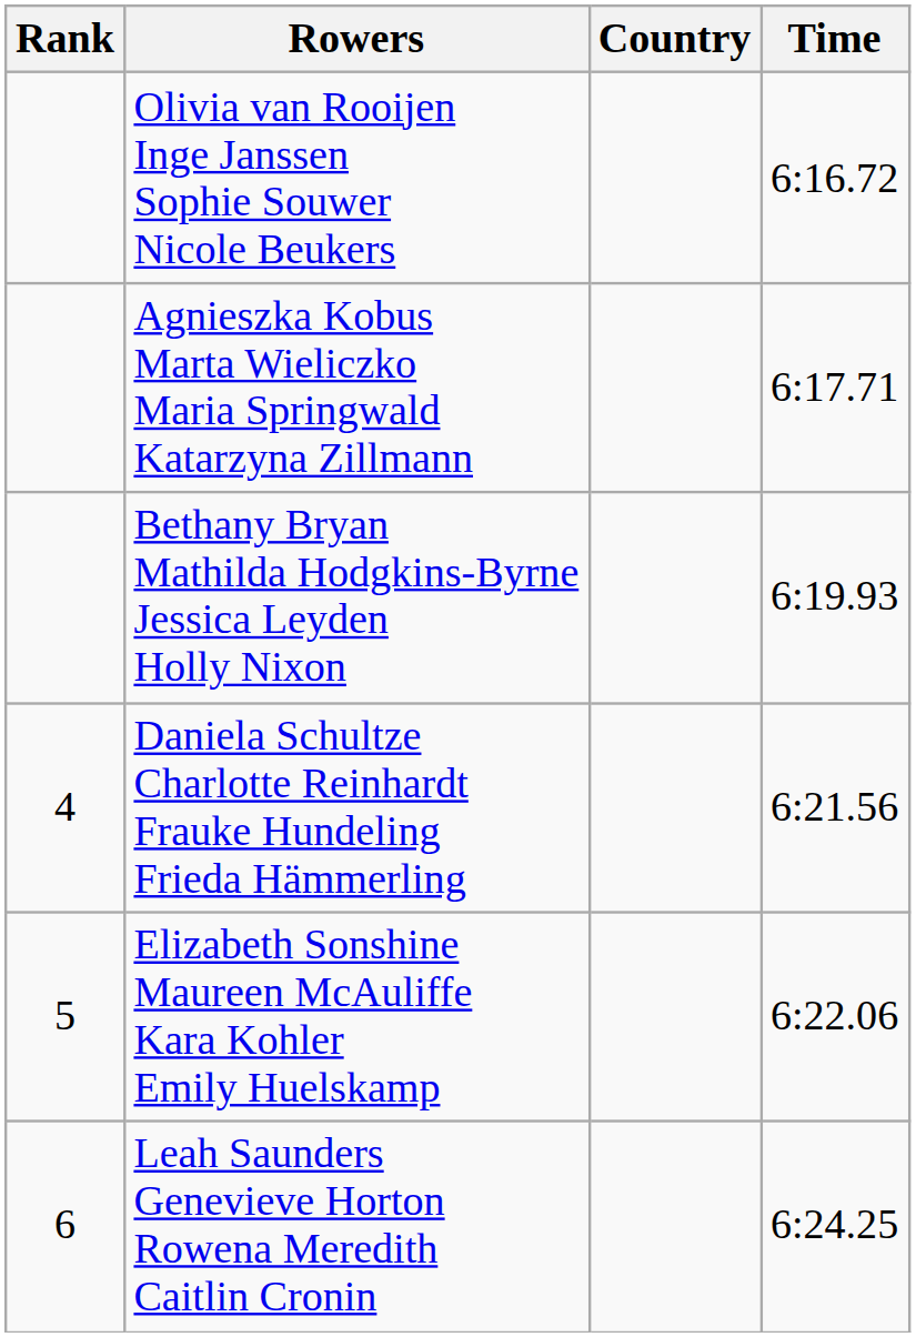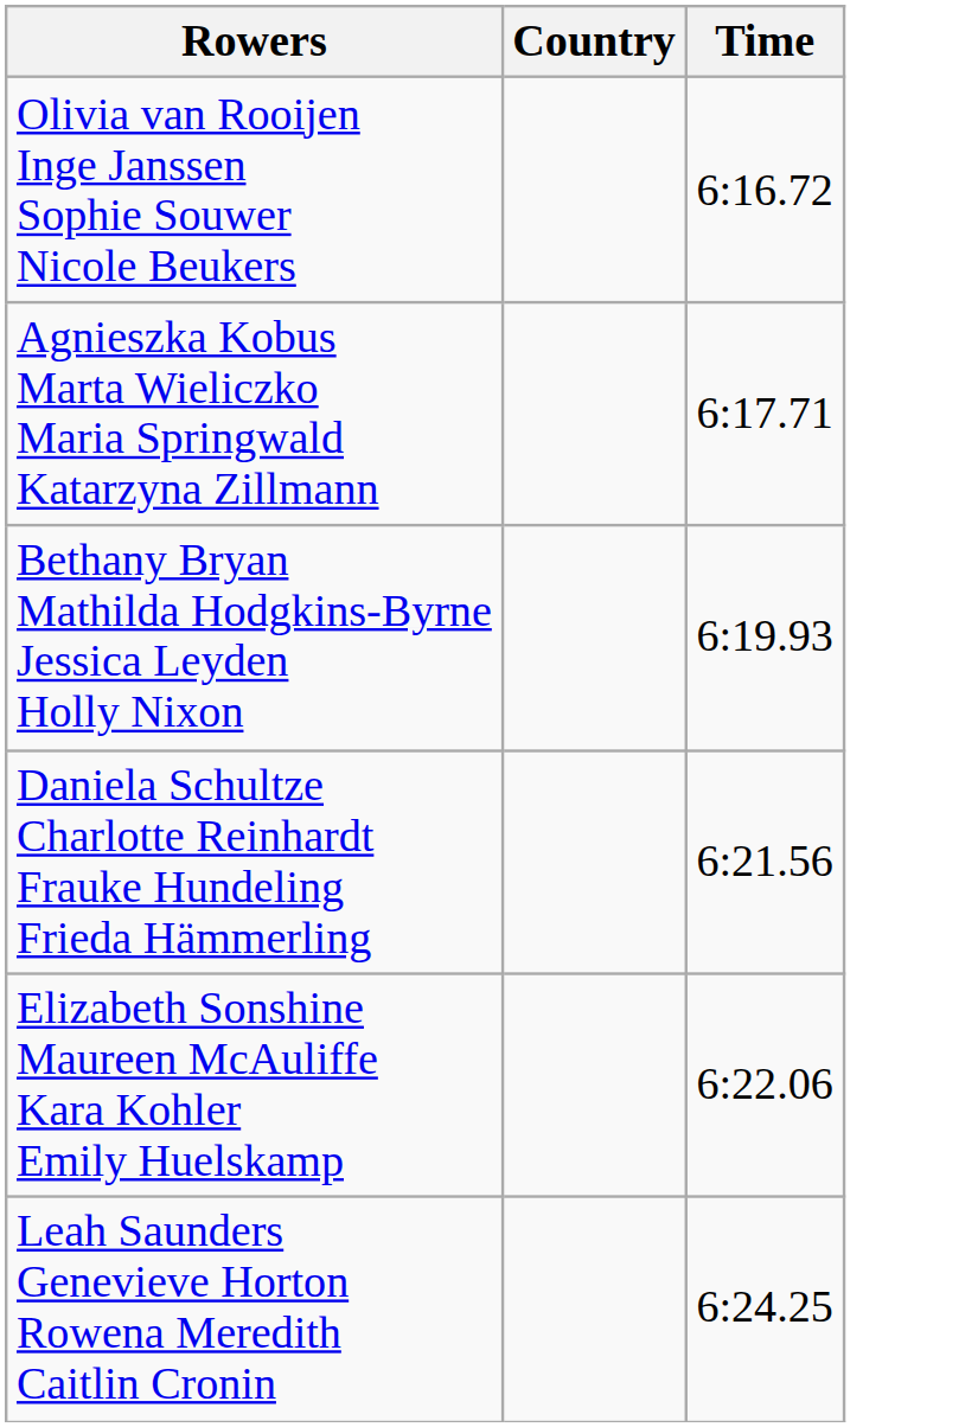 <table class="wikitable" style="text-align:center">
 <tr>
-<th>Rank</th>
 <th>Rowers</th>
 <th>Country</th>
 <th>Time</th>
 </tr>
 <tr>
-<td></td>
 <td align="left"><a href='#'>Olivia van Rooijen</a><br><a href='#'>Inge Janssen</a><br><a href='#'>Sophie Souwer</a><br><a href='#'>Nicole Beukers</a></td>
 <td align="left"></td>
 <td>6:16.72</td>
 </tr>
 <tr>
-<td></td>
 <td align="left"><a href='#'>Agnieszka Kobus</a><br><a href='#'>Marta Wieliczko</a><br><a href='#'>Maria Springwald</a><br><a href='#'>Katarzyna Zillmann</a></td>
 <td align="left"></td>
 <td>6:17.71</td>
 </tr>
 <tr>
-<td></td>
 <td align="left"><a href='#'>Bethany Bryan</a><br><a href='#'>Mathilda Hodgkins-Byrne</a><br><a href='#'>Jessica Leyden</a><br><a href='#'>Holly Nixon</a></td>
 <td align="left"></td>
 <td>6:19.93</td>
 </tr>
 <tr>
-<td>4</td>
 <td align="left"><a href='#'>Daniela Schultze</a><br><a href='#'>Charlotte Reinhardt</a><br><a href='#'>Frauke Hundeling</a><br><a href='#'>Frieda Hämmerling</a></td>
 <td align="left"></td>
 <td>6:21.56</td>
 </tr>
 <tr>
-<td>5</td>
 <td align="left"><a href='#'>Elizabeth Sonshine</a><br><a href='#'>Maureen McAuliffe</a><br><a href='#'>Kara Kohler</a><br><a href='#'>Emily Huelskamp</a></td>
 <td align="left"></td>
 <td>6:22.06</td>
 </tr>
 <tr>
-<td>6</td>
 <td align="left"><a href='#'>Leah Saunders</a><br><a href='#'>Genevieve Horton</a><br><a href='#'>Rowena Meredith</a><br><a href='#'>Caitlin Cronin</a></td>
 <td align="left"></td>
 <td>6:24.25</td>
 </tr>
 </table>
